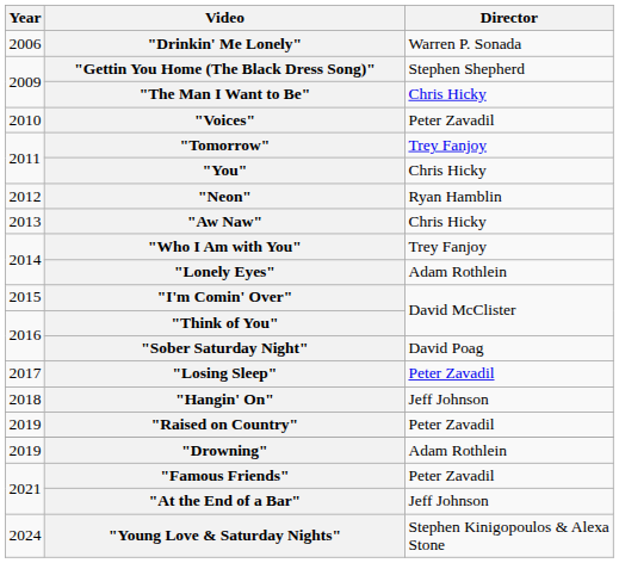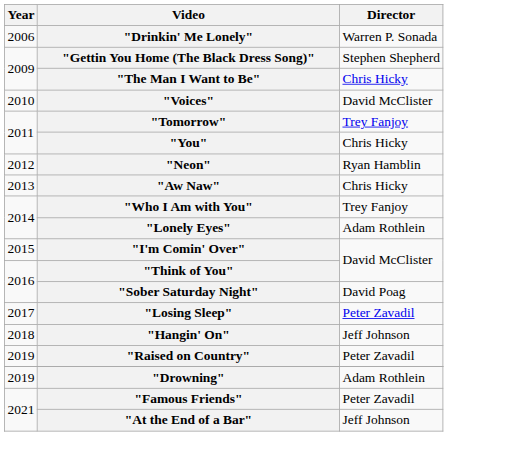 <table class="wikitable plainrowheaders">
 <tr>
 <th>Year</th>
 <th style="width:22em;">Video</th>
 <th>Director</th>
 </tr>
 <tr>
 <td>2006</td>
 <th scope="row">"Drinkin' Me Lonely"</th>
 <td>Warren P. Sonada</td>
 </tr>
 <tr>
 <td rowspan="2">2009</td>
 <th scope="row">"Gettin You Home (The Black Dress Song)"</th>
 <td>Stephen Shepherd</td>
 </tr>
 <tr>
 <th scope="row">"The Man I Want to Be"</th>
 <td><a href='#'>Chris Hicky</a></td>
 </tr>
 <tr>
 <td>2010</td>
 <th scope="row">"Voices"</th>
-<td>Peter Zavadil</td>
+<td>David McClister</td>
 </tr>
 <tr>
 <td rowspan="2">2011</td>
 <th scope="row">"Tomorrow"</th>
 <td><a href='#'>Trey Fanjoy</a></td>
 </tr>
 <tr>
 <th scope="row">"You"</th>
 <td>Chris Hicky</td>
 </tr>
 <tr>
 <td>2012</td>
 <th scope="row">"Neon"</th>
 <td>Ryan Hamblin</td>
 </tr>
 <tr>
 <td>2013</td>
 <th scope="row">"Aw Naw"</th>
 <td>Chris Hicky</td>
 </tr>
 <tr>
 <td rowspan="2">2014</td>
 <th scope="row">"Who I Am with You"</th>
 <td>Trey Fanjoy</td>
 </tr>
 <tr>
 <th scope="row">"Lonely Eyes"</th>
 <td>Adam Rothlein</td>
 </tr>
 <tr>
 <td>2015</td>
 <th scope="row">"I'm Comin' Over"</th>
 <td rowspan="2">David McClister</td>
 </tr>
 <tr>
 <td rowspan="2">2016</td>
 <th scope="row">"Think of You"<br></th>
 </tr>
 <tr>
 <th scope="row">"Sober Saturday Night"</th>
 <td>David Poag</td>
 </tr>
 <tr>
 <td>2017</td>
 <th scope="row">"Losing Sleep"</th>
 <td><a href='#'>Peter Zavadil</a></td>
 </tr>
 <tr>
 <td>2018</td>
 <th scope="row">"Hangin' On"</th>
 <td>Jeff Johnson</td>
 </tr>
 <tr>
 <td>2019</td>
 <th scope="row">"Raised on Country"</th>
 <td>Peter Zavadil</td>
 </tr>
 <tr>
 </tr>
 <tr>
 <td>2019</td>
 <th scope="row">"Drowning"</th>
 <td>Adam Rothlein</td>
 </tr>
 <tr>
 <td rowspan="2">2021</td>
 <th scope="row">"Famous Friends"<br></th>
 <td>Peter Zavadil</td>
 </tr>
 <tr>
 <th scope="row">"At the End of a Bar"<br></th>
 <td>Jeff Johnson</td>
 </tr>
-<tr>
-<td>2024</td>
-<th scope="row">"Young Love & Saturday Nights"</th>
-<td>Stephen Kinigopoulos & Alexa Stone</td>
-</tr>
 </table>
